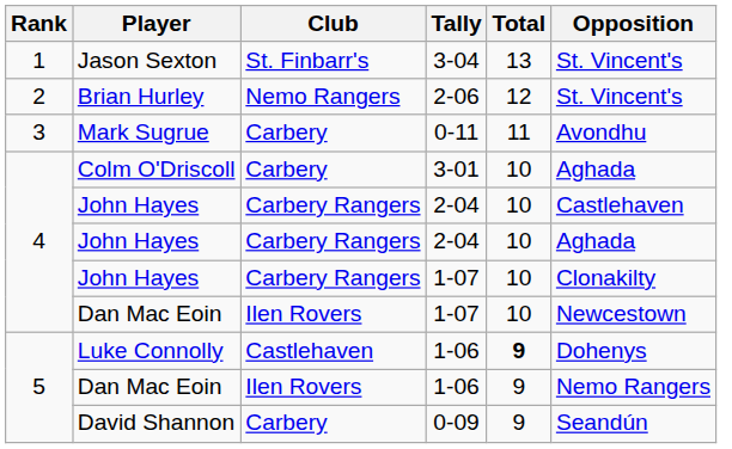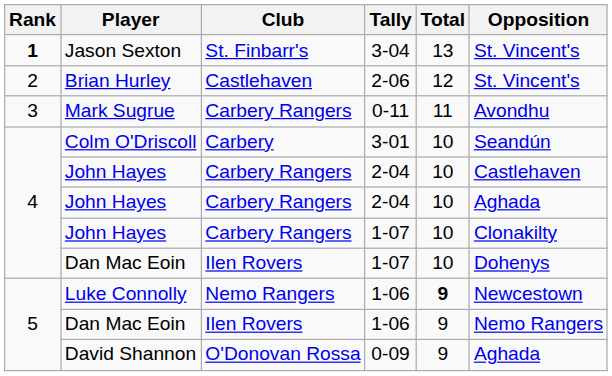 <table class="wikitable">
 <tr>
 <th>Rank</th>
 <th>Player</th>
 <th>Club</th>
 <th>Tally</th>
 <th>Total</th>
 <th>Opposition</th>
 </tr>
 <tr>
-<td rowspan="1" style="text-align:center;">1</td>
+<td rowspan="1" style="text-align:center;"><strong>1</strong></td>
 <td>Jason Sexton</td>
 <td><a href='#'>St. Finbarr's</a></td>
 <td align=center>3-04</td>
 <td align=center>13</td>
 <td><a href='#'>St. Vincent's</a></td>
 </tr>
 <tr>
 <td rowspan="1" style="text-align:center;">2</td>
 <td><a href='#'>Brian Hurley</a></td>
-<td><a href='#'>Nemo Rangers</a></td>
+<td><a href='#'>Castlehaven</a></td>
 <td align=center>2-06</td>
 <td align=center>12</td>
 <td><a href='#'>St. Vincent's</a></td>
 </tr>
 <tr>
 <td rowspan="1" style="text-align:center;">3</td>
 <td><a href='#'>Mark Sugrue</a></td>
-<td><a href='#'>Carbery</a></td>
+<td><a href='#'>Carbery Rangers</a></td>
 <td align=center>0-11</td>
 <td align=center>11</td>
 <td><a href='#'>Avondhu</a></td>
 </tr>
 <tr>
 <td rowspan="5" style="text-align:center;">4</td>
 <td><a href='#'>Colm O'Driscoll</a></td>
 <td><a href='#'>Carbery</a></td>
 <td align=center>3-01</td>
 <td align=center>10</td>
-<td><a href='#'>Aghada</a></td>
+<td><a href='#'>Seandún</a></td>
 </tr>
 <tr>
 <td><a href='#'>John Hayes</a></td>
 <td><a href='#'>Carbery Rangers</a></td>
 <td align=center>2-04</td>
 <td align=center>10</td>
 <td><a href='#'>Castlehaven</a></td>
 </tr>
 <tr>
 <td><a href='#'>John Hayes</a></td>
 <td><a href='#'>Carbery Rangers</a></td>
 <td align=center>2-04</td>
 <td align=center>10</td>
 <td><a href='#'>Aghada</a></td>
 </tr>
 <tr>
 <td><a href='#'>John Hayes</a></td>
 <td><a href='#'>Carbery Rangers</a></td>
 <td align=center>1-07</td>
 <td align=center>10</td>
 <td><a href='#'>Clonakilty</a></td>
 </tr>
 <tr>
 <td>Dan Mac Eoin</td>
 <td><a href='#'>Ilen Rovers</a></td>
 <td align=center>1-07</td>
 <td align=center>10</td>
-<td><a href='#'>Newcestown</a></td>
+<td><a href='#'>Dohenys</a></td>
 </tr>
 <tr>
 <td rowspan="3" style="text-align:center;">5</td>
 <td><a href='#'>Luke Connolly</a></td>
-<td><a href='#'>Castlehaven</a></td>
+<td><a href='#'>Nemo Rangers</a></td>
 <td align=center>1-06</td>
 <td align=center><strong>9</strong></td>
-<td><a href='#'>Dohenys</a></td>
+<td><a href='#'>Newcestown</a></td>
 </tr>
 <tr>
 <td>Dan Mac Eoin</td>
 <td><a href='#'>Ilen Rovers</a></td>
 <td align=center>1-06</td>
 <td align=center>9</td>
 <td><a href='#'>Nemo Rangers</a></td>
 </tr>
 <tr>
 <td>David Shannon</td>
-<td><a href='#'>Carbery</a></td>
+<td><a href='#'>O'Donovan Rossa</a></td>
 <td align=center>0-09</td>
 <td align=center>9</td>
-<td><a href='#'>Seandún</a></td>
+<td><a href='#'>Aghada</a></td>
 </tr>
 </table>
